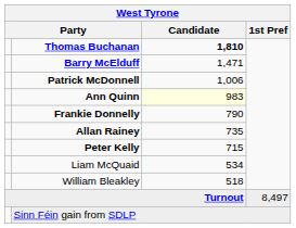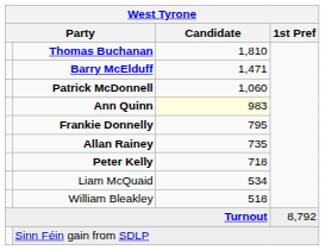 <table class="wikitable">
 <tr>
 <th colspan="4" align="center"><a href='#'>West Tyrone</a></th>
 </tr>
 <tr>
 <th colspan="2" align="center" width=200>Party</th>
 <th width=150>Candidate</th>
 <th width=60>1st Pref</th>
 </tr>
 <tr>
 <td></td>
 <td align="right"><strong><a href='#'>Thomas Buchanan</a></strong></td>
-<td align="right"><strong>1,810</strong></td>
+<td align="right">1,810</td>
 </tr>
 <tr>
 <td></td>
 <td align="right"><strong><a href='#'>Barry McElduff</a></strong></td>
 <td align="right">1,471</td>
 </tr>
 <tr>
 <td></td>
 <td align="right"><strong>Patrick McDonnell</strong></td>
-<td align="right">1,006</td>
+<td align="right">1,060</td>
 </tr>
 <tr>
 <td></td>
 <td align="right"><strong>Ann Quinn</strong></td>
 <td align="right" style="background: lightyellow;">983</td>
 </tr>
 <tr>
 <td></td>
 <td align="right"><strong>Frankie Donnelly</strong></td>
-<td align="right">790</td>
+<td align="right">795</td>
 </tr>
 <tr>
 <td></td>
 <td align="right"><strong>Allan Rainey</strong></td>
 <td align="right">735</td>
 </tr>
 <tr>
 <td></td>
 <td align="right"><strong>Peter Kelly</strong></td>
-<td align="right">715</td>
+<td align="right">718</td>
 </tr>
 <tr>
 <td></td>
 <td align="right">Liam McQuaid</td>
 <td align="right">534</td>
 </tr>
 <tr>
 <td></td>
 <td align="right">William Bleakley</td>
 <td align="right">518</td>
 </tr>
 <tr bgcolor="EEEEEE">
 <td colspan=3 align="right"><strong><a href='#'>Turnout</a></strong></td>
-<td align="right">8,497</td>
+<td align="right">8,792</td>
 </tr>
 <tr>
 <td bgcolor=></td>
 <td colspan=3 bgcolor="EEEEEE"><a href='#'>Sinn Féin</a> gain from <a href='#'>SDLP</a></td>
 </tr>
 </table>
